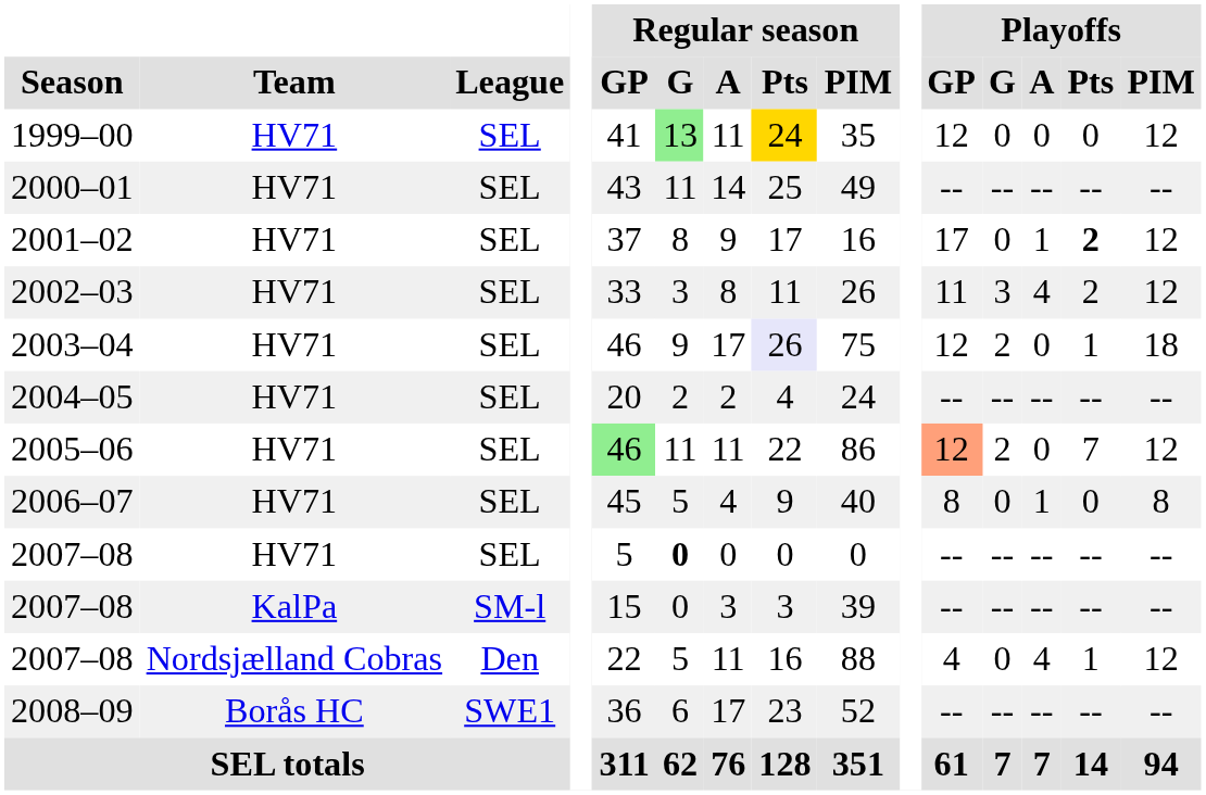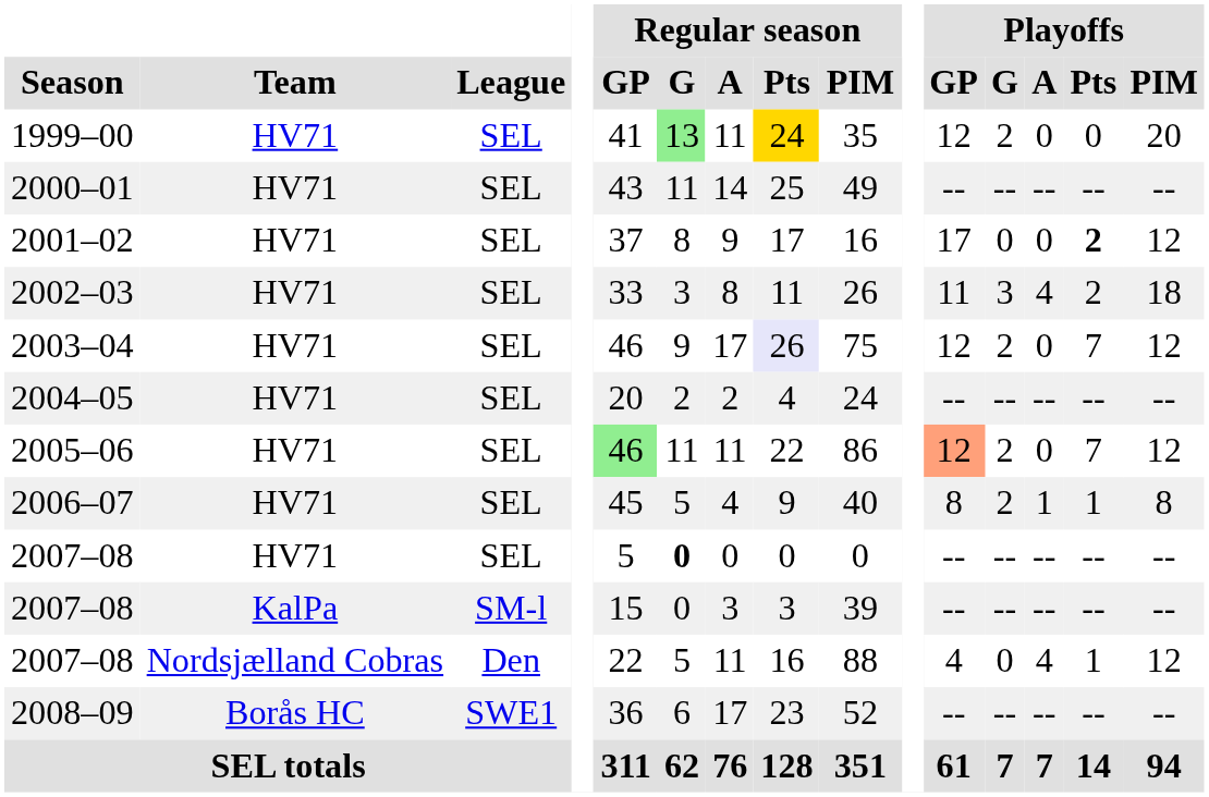 <table BORDER="0" CELLPADDING="3" CELLSPACING="0" ID="Table3">
 <tr bgcolor="#e0e0e0">
 <th colspan="3" bgcolor="#ffffff"> </th>
 <th rowspan="99" bgcolor="#ffffff"> </th>
 <th colspan="5">Regular season</th>
 <th rowspan="99" bgcolor="#ffffff"> </th>
 <th colspan="5">Playoffs</th>
 </tr>
 <tr bgcolor="#e0e0e0">
 <th>Season</th>
 <th>Team</th>
 <th>League</th>
 <th>GP</th>
 <th>G</th>
 <th>A</th>
 <th>Pts</th>
 <th>PIM</th>
 <th>GP</th>
 <th>G</th>
 <th>A</th>
 <th>Pts</th>
 <th>PIM</th>
 </tr>
 <tr ALIGN="center">
 <td>1999–00</td>
 <td><a href='#'>HV71</a></td>
 <td><a href='#'>SEL</a></td>
 <td>41</td>
 <td style="background: lightgreen;">13</td>
 <td>11</td>
 <td style="background: gold;">24</td>
 <td>35</td>
 <td>12</td>
+<td>2</td>
 <td>0</td>
 <td>0</td>
-<td>0</td>
-<td>12</td>
+<td>20</td>
 </tr>
 <tr ALIGN="center" bgcolor="#f0f0f0">
 <td>2000–01</td>
 <td>HV71</td>
 <td>SEL</td>
 <td>43</td>
 <td>11</td>
 <td>14</td>
 <td>25</td>
 <td>49</td>
 <td>--</td>
 <td>--</td>
 <td>--</td>
 <td>--</td>
 <td>--</td>
 </tr>
 <tr ALIGN="center">
 <td>2001–02</td>
 <td>HV71</td>
 <td>SEL</td>
 <td>37</td>
 <td>8</td>
 <td>9</td>
 <td>17</td>
 <td>16</td>
 <td>17</td>
 <td>0</td>
-<td>1</td>
+<td>0</td>
 <td><strong>2</strong></td>
 <td>12</td>
 </tr>
 <tr ALIGN="center" bgcolor="#f0f0f0">
 <td>2002–03</td>
 <td>HV71</td>
 <td>SEL</td>
 <td>33</td>
 <td>3</td>
 <td>8</td>
 <td>11</td>
 <td>26</td>
 <td>11</td>
 <td>3</td>
 <td>4</td>
 <td>2</td>
-<td>12</td>
+<td>18</td>
 </tr>
 <tr ALIGN="center">
 <td>2003–04</td>
 <td>HV71</td>
 <td>SEL</td>
 <td>46</td>
 <td>9</td>
 <td>17</td>
 <td style="background: lavender;">26</td>
 <td>75</td>
 <td>12</td>
 <td>2</td>
 <td>0</td>
-<td>1</td>
-<td>18</td>
+<td>7</td>
+<td>12</td>
 </tr>
 <tr ALIGN="center" bgcolor="#f0f0f0">
 <td>2004–05</td>
 <td>HV71</td>
 <td>SEL</td>
 <td>20</td>
 <td>2</td>
 <td>2</td>
 <td>4</td>
 <td>24</td>
 <td>--</td>
 <td>--</td>
 <td>--</td>
 <td>--</td>
 <td>--</td>
 </tr>
 <tr ALIGN="center">
 <td>2005–06</td>
 <td>HV71</td>
 <td>SEL</td>
 <td style="background: lightgreen;">46</td>
 <td>11</td>
 <td>11</td>
 <td>22</td>
 <td>86</td>
 <td style="background: lightsalmon;">12</td>
 <td>2</td>
 <td>0</td>
 <td>7</td>
 <td>12</td>
 </tr>
 <tr ALIGN="center" bgcolor="#f0f0f0">
 <td>2006–07</td>
 <td>HV71</td>
 <td>SEL</td>
 <td>45</td>
 <td>5</td>
 <td>4</td>
 <td>9</td>
 <td>40</td>
 <td>8</td>
-<td>0</td>
+<td>2</td>
 <td>1</td>
-<td>0</td>
+<td>1</td>
 <td>8</td>
 </tr>
 <tr ALIGN="center">
 <td>2007–08</td>
 <td>HV71</td>
 <td>SEL</td>
 <td>5</td>
 <td><strong>0</strong></td>
 <td>0</td>
 <td>0</td>
 <td>0</td>
 <td>--</td>
 <td>--</td>
 <td>--</td>
 <td>--</td>
 <td>--</td>
 </tr>
 <tr ALIGN="center" bgcolor="#f0f0f0">
 <td>2007–08</td>
 <td><a href='#'>KalPa</a></td>
 <td><a href='#'>SM-l</a></td>
 <td>15</td>
 <td>0</td>
 <td>3</td>
 <td>3</td>
 <td>39</td>
 <td>--</td>
 <td>--</td>
 <td>--</td>
 <td>--</td>
 <td>--</td>
 </tr>
 <tr ALIGN="center">
 <td>2007–08</td>
 <td><a href='#'>Nordsjælland Cobras</a></td>
 <td><a href='#'>Den</a></td>
 <td>22</td>
 <td>5</td>
 <td>11</td>
 <td>16</td>
 <td>88</td>
 <td>4</td>
 <td>0</td>
 <td>4</td>
 <td>1</td>
 <td>12</td>
 </tr>
 <tr ALIGN="center" bgcolor="#f0f0f0">
 <td>2008–09</td>
 <td><a href='#'>Borås HC</a></td>
 <td><a href='#'>SWE1</a></td>
 <td>36</td>
 <td>6</td>
 <td>17</td>
 <td>23</td>
 <td>52</td>
 <td>--</td>
 <td>--</td>
 <td>--</td>
 <td>--</td>
 <td>--</td>
 </tr>
 <tr bgcolor="#e0e0e0">
 <th colspan="3">SEL totals</th>
 <th>311</th>
 <th>62</th>
 <th>76</th>
 <th>128</th>
 <th>351</th>
 <th>61</th>
 <th>7</th>
 <th>7</th>
 <th>14</th>
 <th>94</th>
 </tr>
 </table>
